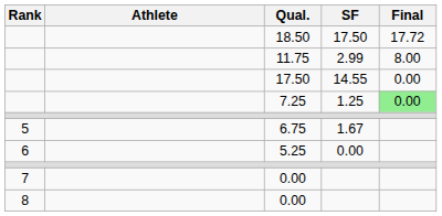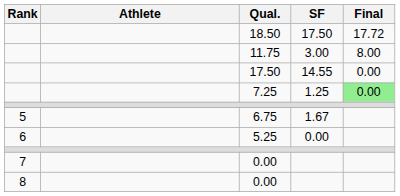 <table class=wikitable style="text-align:center">
 <tr>
 <th width=40>Rank</th>
 <th width=250>Athlete</th>
 <th width=60>Qual.</th>
 <th width=60>SF</th>
 <th width=60>Final</th>
 </tr>
 <tr>
 <td></td>
 <td align=left></td>
 <td>18.50</td>
 <td>17.50</td>
 <td>17.72</td>
 </tr>
 <tr>
 <td></td>
 <td align=left></td>
 <td>11.75</td>
-<td>2.99</td>
+<td>3.00</td>
 <td>8.00</td>
 </tr>
 <tr>
 <td></td>
 <td align=left></td>
 <td>17.50</td>
 <td>14.55</td>
 <td>0.00</td>
 </tr>
 <tr>
 <td></td>
 <td align=left></td>
 <td>7.25</td>
 <td>1.25</td>
 <td style="background: lightgreen;">0.00</td>
 </tr>
 <tr bgcolor=#DDDDDD>
 <td colspan=5></td>
 </tr>
 <tr>
 <td>5</td>
 <td align=left></td>
 <td>6.75</td>
 <td>1.67</td>
 <td></td>
 </tr>
 <tr>
 <td>6</td>
 <td align=left></td>
 <td>5.25</td>
 <td>0.00</td>
 <td></td>
 </tr>
 <tr bgcolor=#DDDDDD>
 <td colspan=5></td>
 </tr>
 <tr>
 <td>7</td>
 <td align=left></td>
 <td>0.00</td>
 <td></td>
 <td></td>
 </tr>
 <tr>
 <td>8</td>
 <td align=left></td>
 <td>0.00</td>
 <td></td>
 <td></td>
 </tr>
 </table>
